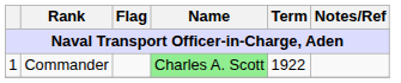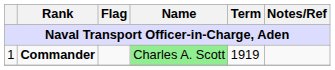 <table class="wikitable">
 <tr>
 <th></th>
 <th>Rank</th>
 <th>Flag</th>
 <th>Name</th>
 <th>Term</th>
 <th>Notes/Ref</th>
 </tr>
 <tr>
 <td colspan="6" align="center" style="background:#dcdcfe;"><strong>Naval Transport Officer-in-Charge, Aden</strong></td>
 </tr>
 <tr>
 <td>1</td>
-<td>Commander</td>
+<td><strong>Commander</strong></td>
 <td></td>
 <td style="background: lightgreen;">Charles A. Scott</td>
-<td>1922</td>
+<td>1919</td>
 <td></td>
 </tr>
 <tr>
 </tr>
 </table>
